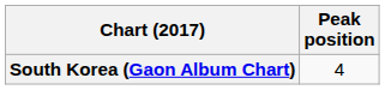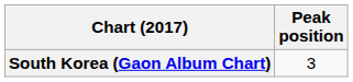 <table class="wikitable sortable plainrowheaders" style="text-align:center;">
 <tr>
 <th>Chart (2017)</th>
 <th>Peak<br>position</th>
 </tr>
 <tr>
 <th scope="row">South Korea (<a href='#'>Gaon Album Chart</a>)</th>
-<td>4</td>
+<td>3</td>
 </tr>
 </table>
